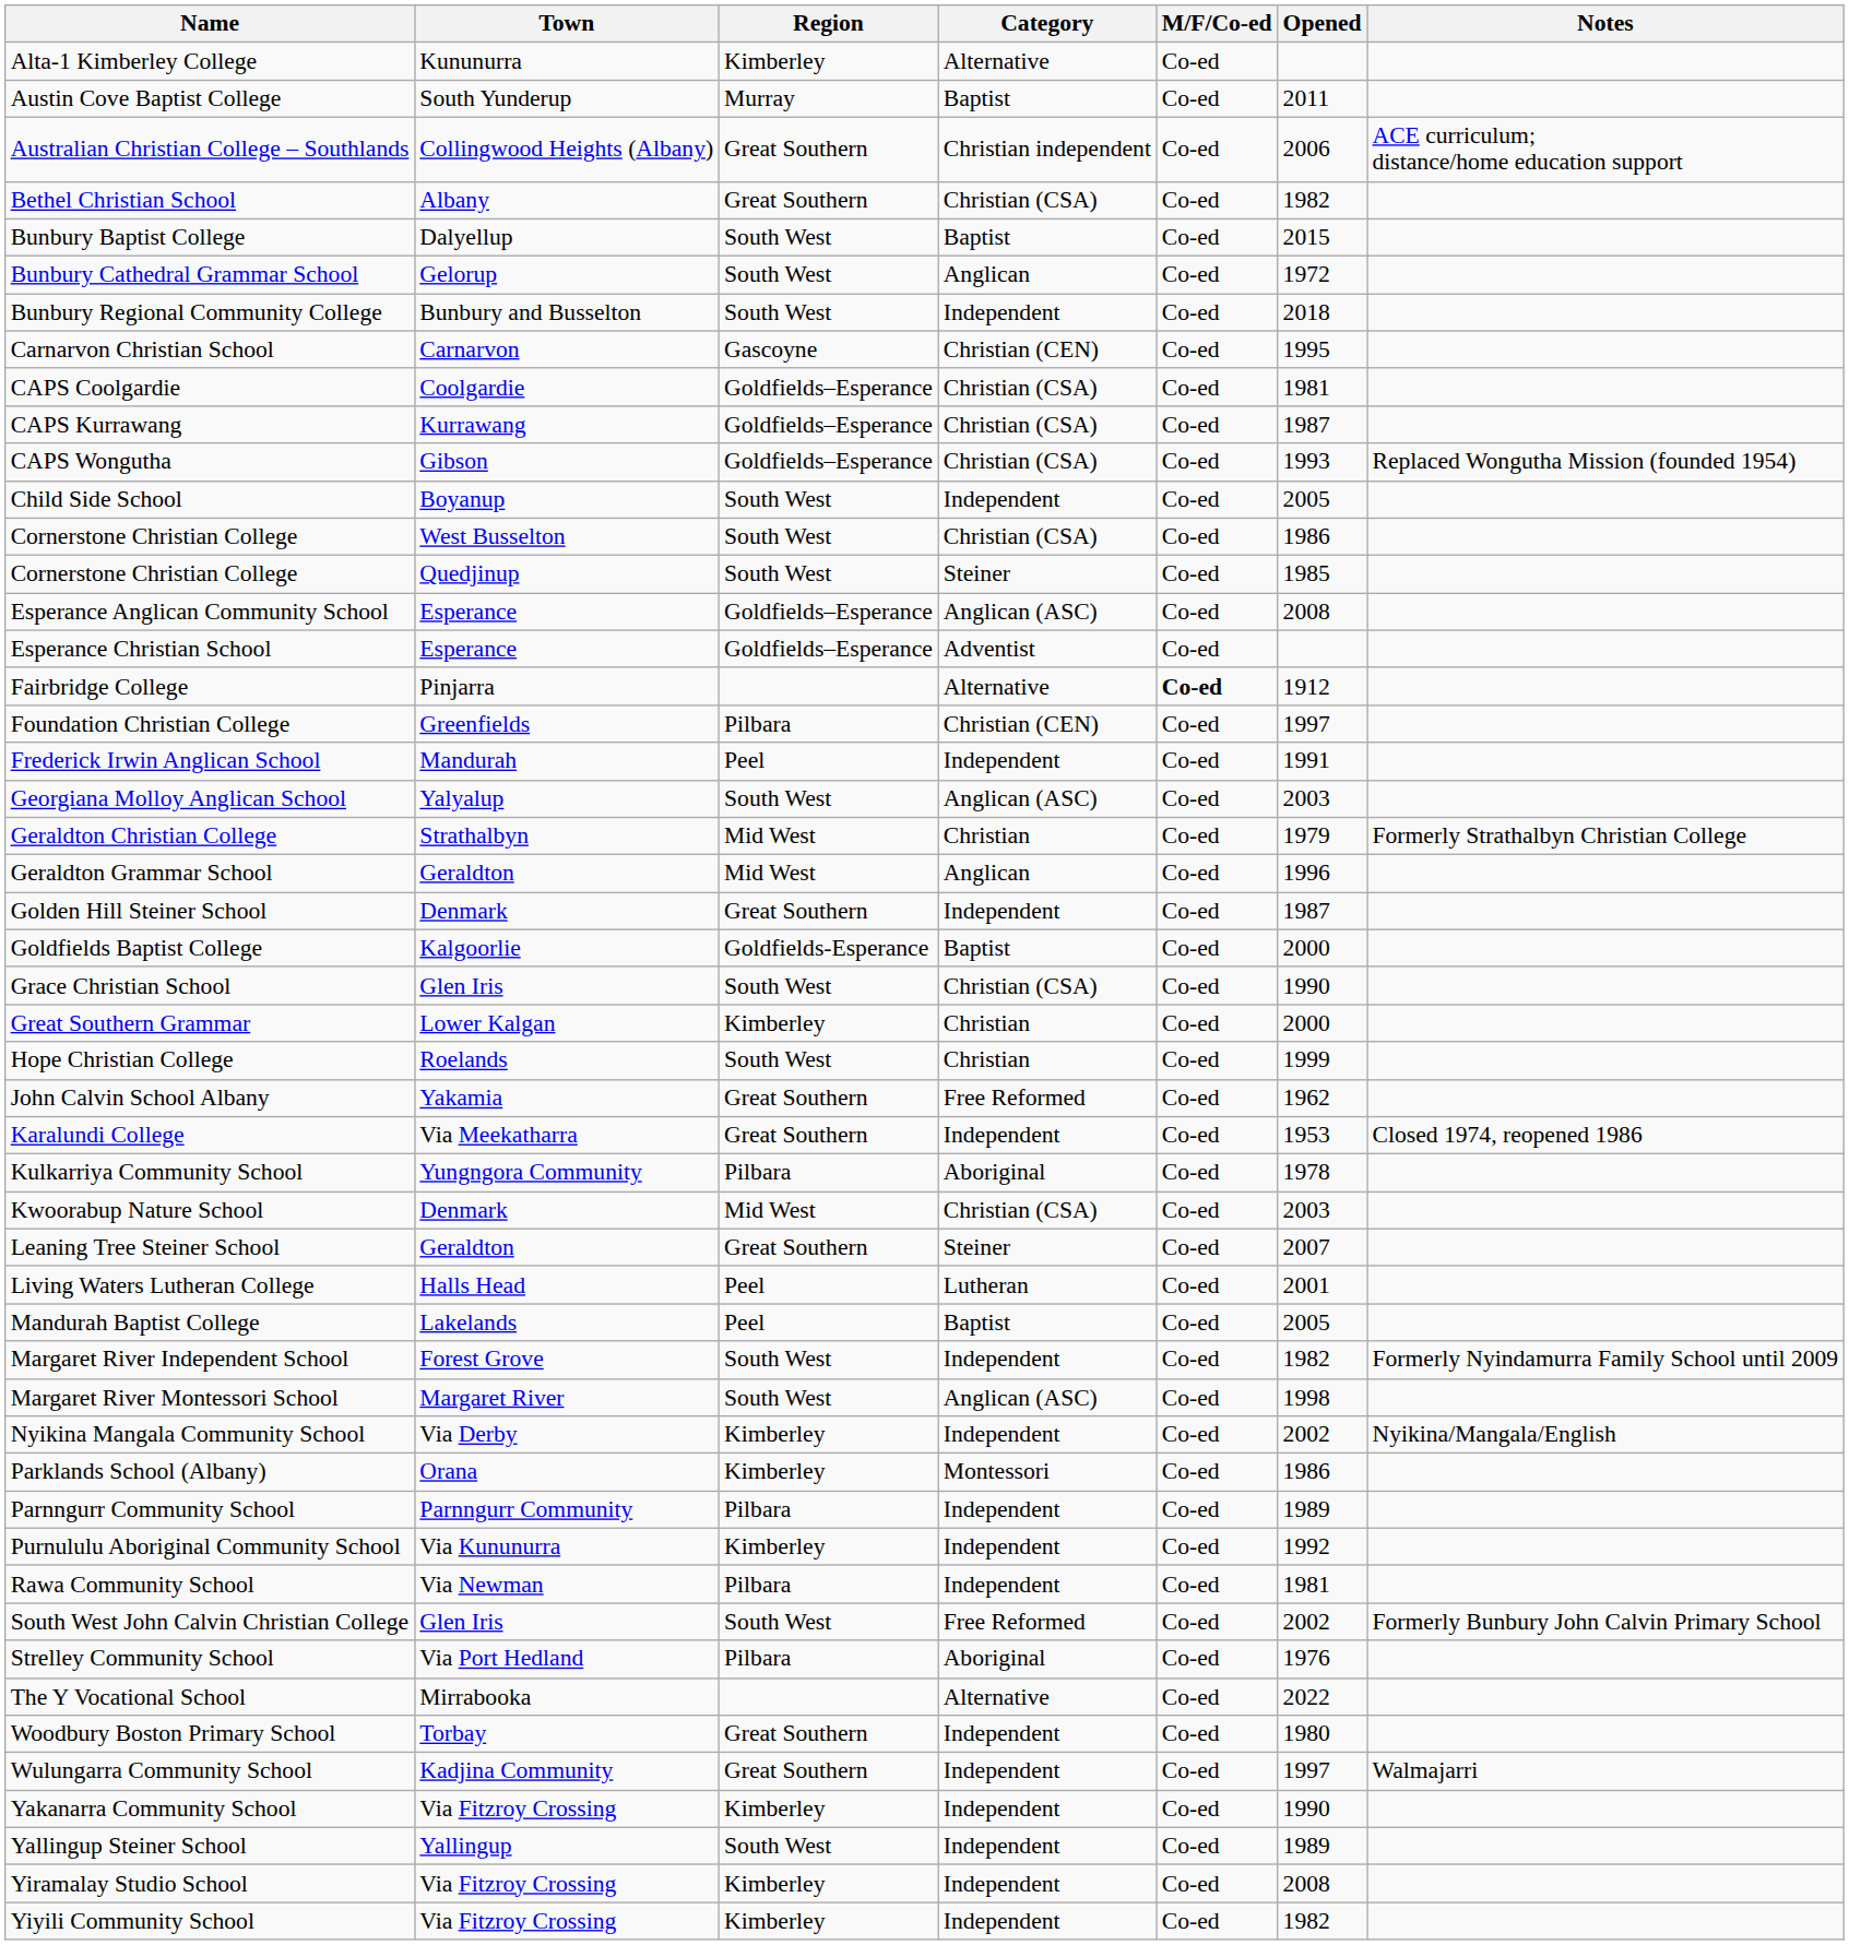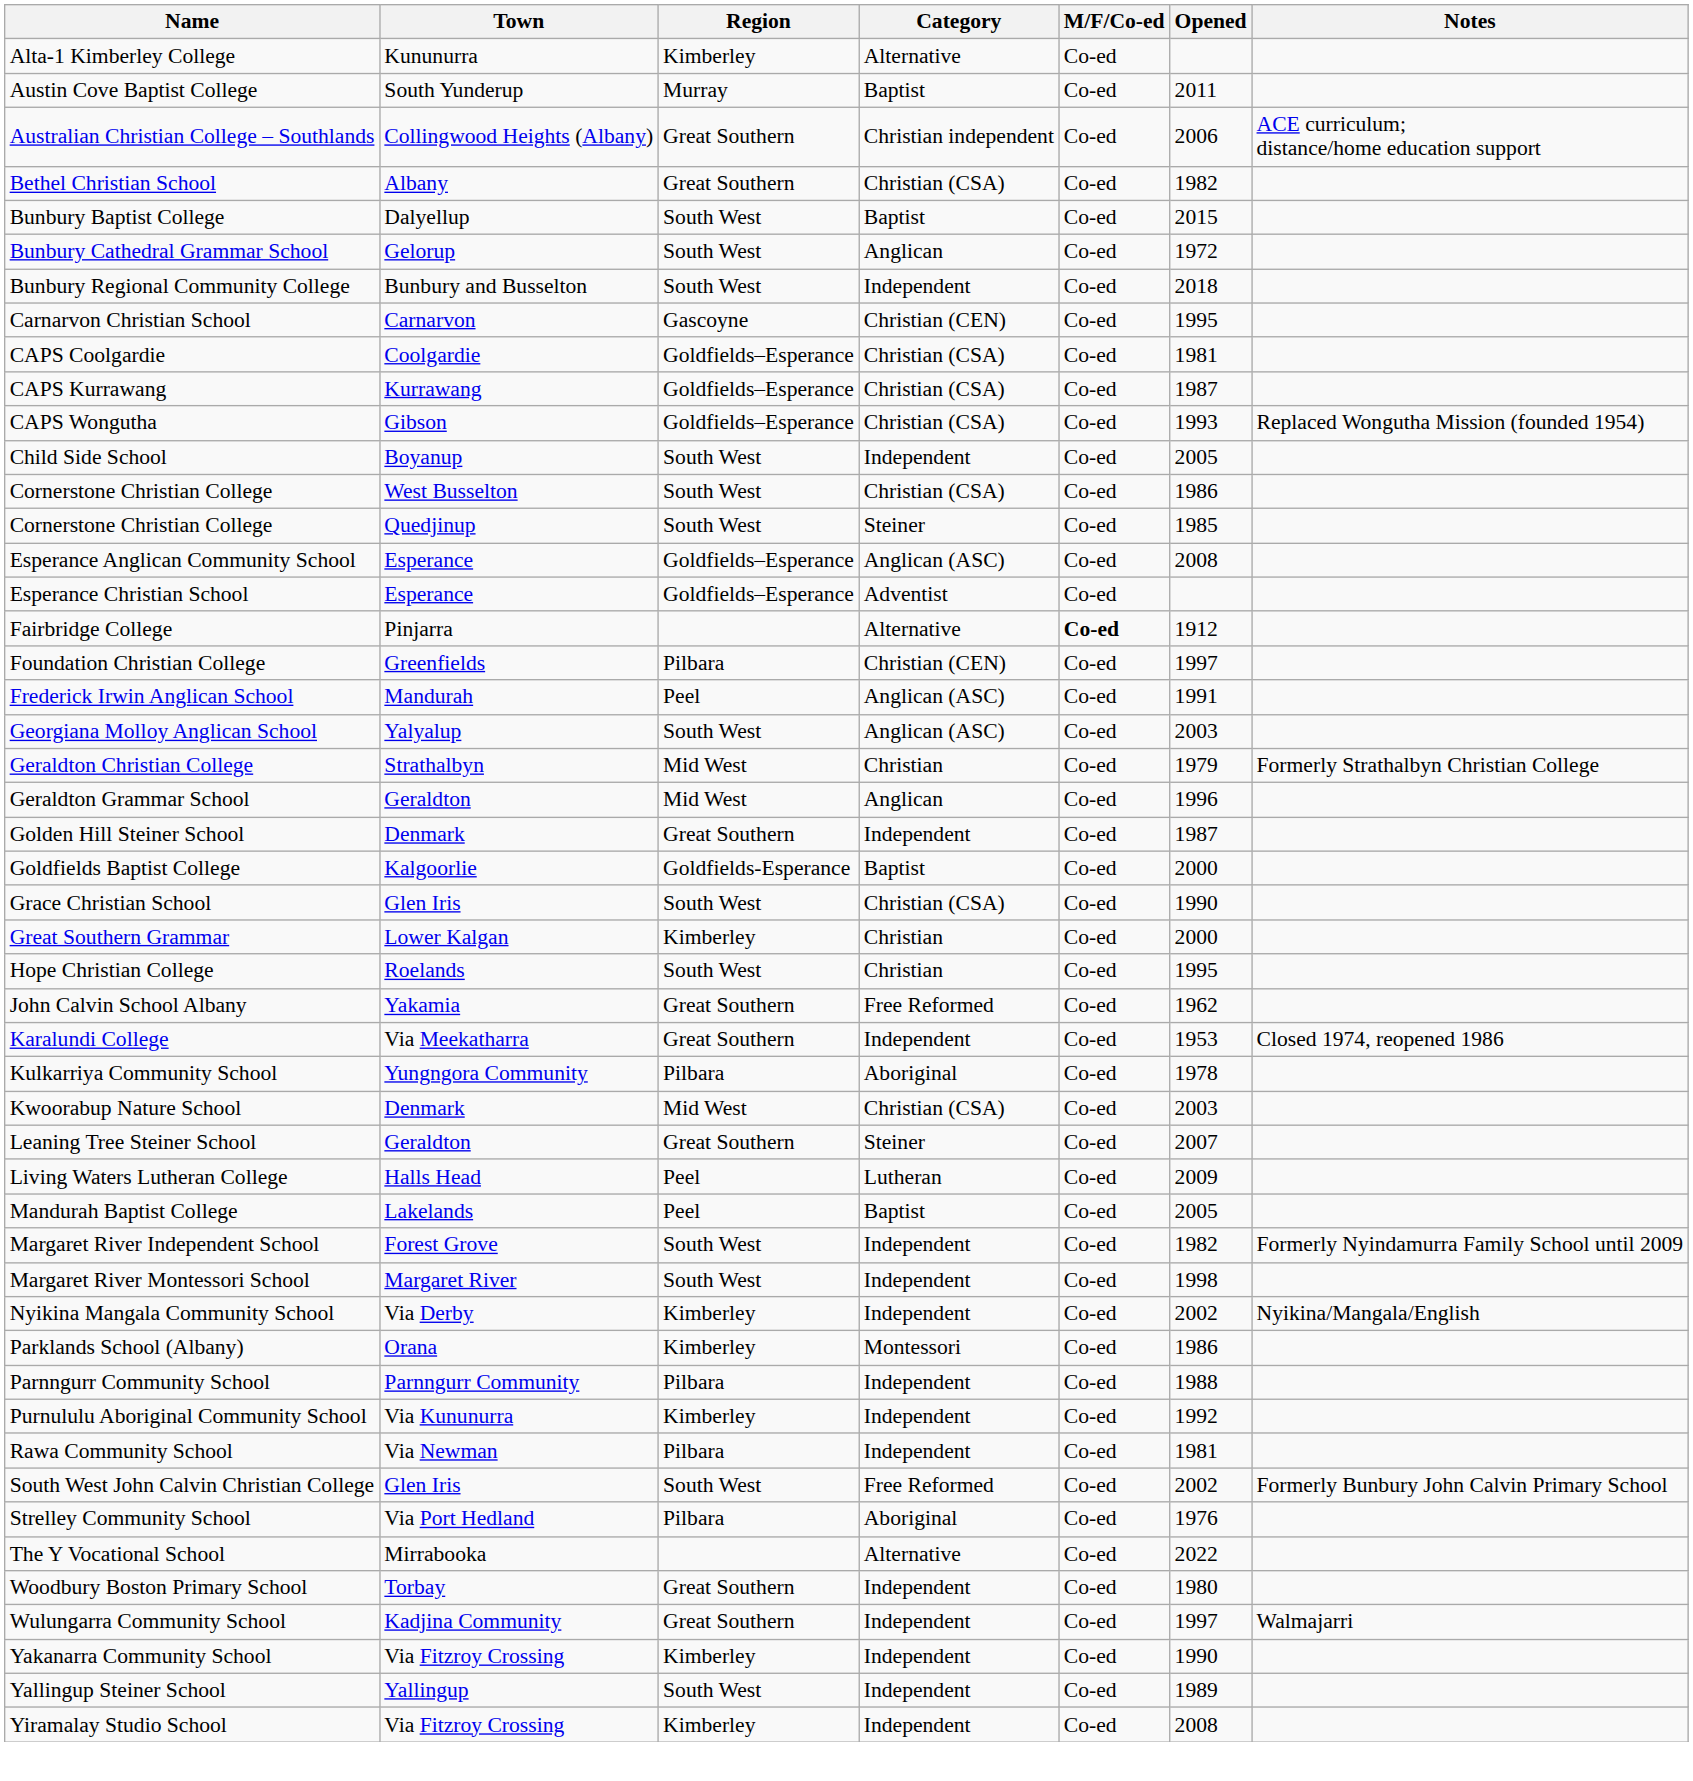 <table class="wikitable sortable" border="1">
 <tr>
 <th>Name</th>
 <th>Town</th>
 <th>Region</th>
 <th>Category</th>
 <th>M/F/Co-ed</th>
 <th>Opened</th>
 <th>Notes</th>
 </tr>
 <tr>
 <td>Alta-1 Kimberley College</td>
 <td>Kununurra</td>
 <td>Kimberley</td>
 <td>Alternative</td>
 <td>Co-ed</td>
 <td></td>
 <td></td>
 </tr>
 <tr>
 <td>Austin Cove Baptist College</td>
 <td>South Yunderup</td>
 <td>Murray</td>
 <td>Baptist</td>
 <td>Co-ed</td>
 <td>2011</td>
 <td></td>
 </tr>
 <tr>
 <td><a href='#'>Australian Christian College – Southlands</a></td>
 <td><a href='#'>Collingwood Heights</a> (<a href='#'>Albany</a>)</td>
 <td>Great Southern</td>
 <td>Christian independent</td>
 <td>Co-ed</td>
 <td>2006</td>
 <td><a href='#'>ACE</a> curriculum;<br>distance/home education support</td>
 </tr>
 <tr>
 <td><a href='#'>Bethel Christian School</a></td>
 <td><a href='#'>Albany</a></td>
 <td>Great Southern</td>
 <td>Christian (CSA)</td>
 <td>Co-ed</td>
 <td>1982</td>
 <td></td>
 </tr>
 <tr>
 <td>Bunbury Baptist College</td>
 <td>Dalyellup</td>
 <td>South West</td>
 <td>Baptist</td>
 <td>Co-ed</td>
 <td>2015</td>
 <td></td>
 </tr>
 <tr>
 <td><a href='#'>Bunbury Cathedral Grammar School</a></td>
 <td><a href='#'>Gelorup</a></td>
 <td>South West</td>
 <td>Anglican</td>
 <td>Co-ed</td>
 <td>1972</td>
 <td></td>
 </tr>
 <tr>
 <td>Bunbury Regional Community College</td>
 <td>Bunbury and Busselton</td>
 <td>South West</td>
 <td>Independent</td>
 <td>Co-ed</td>
 <td>2018</td>
 <td></td>
 </tr>
 <tr>
 <td>Carnarvon Christian School</td>
 <td><a href='#'>Carnarvon</a></td>
 <td>Gascoyne</td>
 <td>Christian (CEN)</td>
 <td>Co-ed</td>
 <td>1995</td>
 <td></td>
 </tr>
 <tr>
 <td>CAPS Coolgardie</td>
 <td><a href='#'>Coolgardie</a></td>
 <td>Goldfields–Esperance</td>
 <td>Christian (CSA)</td>
 <td>Co-ed</td>
 <td>1981</td>
 <td></td>
 </tr>
 <tr>
 <td>CAPS Kurrawang</td>
 <td><a href='#'>Kurrawang</a></td>
 <td>Goldfields–Esperance</td>
 <td>Christian (CSA)</td>
 <td>Co-ed</td>
 <td>1987</td>
 <td></td>
 </tr>
 <tr>
 <td>CAPS Wongutha</td>
 <td><a href='#'>Gibson</a></td>
 <td>Goldfields–Esperance</td>
 <td>Christian (CSA)</td>
 <td>Co-ed</td>
 <td>1993</td>
 <td>Replaced Wongutha Mission (founded 1954)</td>
 </tr>
 <tr>
 <td>Child Side School</td>
 <td><a href='#'>Boyanup</a></td>
 <td>South West</td>
 <td>Independent</td>
 <td>Co-ed</td>
 <td>2005</td>
 <td></td>
 </tr>
 <tr>
 <td>Cornerstone Christian College</td>
 <td><a href='#'>West Busselton</a></td>
 <td>South West</td>
 <td>Christian (CSA)</td>
 <td>Co-ed</td>
 <td>1986</td>
 <td></td>
 </tr>
 <tr>
 <td>Cornerstone Christian College</td>
 <td><a href='#'>Quedjinup</a></td>
 <td>South West</td>
 <td>Steiner</td>
 <td>Co-ed</td>
 <td>1985</td>
 <td></td>
 </tr>
 <tr>
 <td>Esperance Anglican Community School</td>
 <td><a href='#'>Esperance</a></td>
 <td>Goldfields–Esperance</td>
 <td>Anglican (ASC)</td>
 <td>Co-ed</td>
 <td>2008</td>
 <td></td>
 </tr>
 <tr>
 <td>Esperance Christian School</td>
 <td><a href='#'>Esperance</a></td>
 <td>Goldfields–Esperance</td>
 <td>Adventist</td>
 <td>Co-ed</td>
 <td></td>
 <td></td>
 </tr>
 <tr>
 <td>Fairbridge College</td>
 <td>Pinjarra</td>
 <td></td>
 <td>Alternative</td>
 <td><strong>Co-ed</strong></td>
 <td>1912</td>
 <td></td>
 </tr>
 <tr>
 <td>Foundation Christian College</td>
 <td><a href='#'>Greenfields</a></td>
 <td>Pilbara</td>
 <td>Christian (CEN)</td>
 <td>Co-ed</td>
 <td>1997</td>
 <td></td>
 </tr>
 <tr>
 <td><a href='#'>Frederick Irwin Anglican School</a></td>
 <td><a href='#'>Mandurah</a></td>
 <td>Peel</td>
-<td>Independent</td>
+<td>Anglican (ASC)</td>
 <td>Co-ed</td>
 <td>1991</td>
 <td></td>
 </tr>
 <tr>
 <td><a href='#'>Georgiana Molloy Anglican School</a></td>
 <td><a href='#'>Yalyalup</a></td>
 <td>South West</td>
 <td>Anglican (ASC)</td>
 <td>Co-ed</td>
 <td>2003</td>
 <td></td>
 </tr>
 <tr>
 <td><a href='#'>Geraldton Christian College</a></td>
 <td><a href='#'>Strathalbyn</a></td>
 <td>Mid West</td>
 <td>Christian</td>
 <td>Co-ed</td>
 <td>1979</td>
 <td>Formerly Strathalbyn Christian College</td>
 </tr>
 <tr>
 <td>Geraldton Grammar School</td>
 <td><a href='#'>Geraldton</a></td>
 <td>Mid West</td>
 <td>Anglican</td>
 <td>Co-ed</td>
 <td>1996</td>
 <td></td>
 </tr>
 <tr>
 <td>Golden Hill Steiner School</td>
 <td><a href='#'>Denmark</a></td>
 <td>Great Southern</td>
 <td>Independent</td>
 <td>Co-ed</td>
 <td>1987</td>
 <td></td>
 </tr>
 <tr>
 <td>Goldfields Baptist College</td>
 <td><a href='#'>Kalgoorlie</a></td>
 <td>Goldfields-Esperance</td>
 <td>Baptist</td>
 <td>Co-ed</td>
 <td>2000</td>
 <td></td>
 </tr>
 <tr>
 <td>Grace Christian School</td>
 <td><a href='#'>Glen Iris</a></td>
 <td>South West</td>
 <td>Christian (CSA)</td>
 <td>Co-ed</td>
 <td>1990</td>
 <td></td>
 </tr>
 <tr>
 <td><a href='#'>Great Southern Grammar</a></td>
 <td><a href='#'>Lower Kalgan</a></td>
 <td>Kimberley</td>
 <td>Christian</td>
 <td>Co-ed</td>
 <td>2000</td>
 <td></td>
 </tr>
 <tr>
 <td>Hope Christian College</td>
 <td><a href='#'>Roelands</a></td>
 <td>South West</td>
 <td>Christian</td>
 <td>Co-ed</td>
-<td>1999</td>
+<td>1995</td>
 <td></td>
 </tr>
 <tr>
 <td>John Calvin School Albany</td>
 <td><a href='#'>Yakamia</a></td>
 <td>Great Southern</td>
 <td>Free Reformed</td>
 <td>Co-ed</td>
 <td>1962</td>
 <td></td>
 </tr>
 <tr>
 <td><a href='#'>Karalundi College</a></td>
 <td>Via <a href='#'>Meekatharra</a></td>
 <td>Great Southern</td>
 <td>Independent</td>
 <td>Co-ed</td>
 <td>1953</td>
 <td>Closed 1974, reopened 1986</td>
 </tr>
 <tr>
 <td>Kulkarriya Community School</td>
 <td><a href='#'>Yungngora Community</a></td>
 <td>Pilbara</td>
 <td>Aboriginal</td>
 <td>Co-ed</td>
 <td>1978</td>
 <td></td>
 </tr>
 <tr>
 <td>Kwoorabup Nature School</td>
 <td><a href='#'>Denmark</a></td>
 <td>Mid West</td>
 <td>Christian (CSA)</td>
 <td>Co-ed</td>
 <td>2003</td>
 <td></td>
 </tr>
 <tr>
 <td>Leaning Tree Steiner School</td>
 <td><a href='#'>Geraldton</a></td>
 <td>Great Southern</td>
 <td>Steiner</td>
 <td>Co-ed</td>
 <td>2007</td>
 <td></td>
 </tr>
 <tr>
 <td>Living Waters Lutheran College</td>
 <td><a href='#'>Halls Head</a></td>
 <td>Peel</td>
 <td>Lutheran</td>
 <td>Co-ed</td>
-<td>2001</td>
+<td>2009</td>
 <td></td>
 </tr>
 <tr>
 <td>Mandurah Baptist College</td>
 <td><a href='#'>Lakelands</a></td>
 <td>Peel</td>
 <td>Baptist</td>
 <td>Co-ed</td>
 <td>2005</td>
 <td></td>
 </tr>
 <tr>
 <td>Margaret River Independent School</td>
 <td><a href='#'>Forest Grove</a></td>
 <td>South West</td>
 <td>Independent</td>
 <td>Co-ed</td>
 <td>1982</td>
 <td>Formerly Nyindamurra Family School until 2009</td>
 </tr>
 <tr>
 <td>Margaret River Montessori School</td>
 <td><a href='#'>Margaret River</a></td>
 <td>South West</td>
-<td>Anglican (ASC)</td>
+<td>Independent</td>
 <td>Co-ed</td>
 <td>1998</td>
 <td></td>
 </tr>
 <tr>
 <td>Nyikina Mangala Community School</td>
 <td>Via <a href='#'>Derby</a></td>
 <td>Kimberley</td>
 <td>Independent</td>
 <td>Co-ed</td>
 <td>2002</td>
 <td>Nyikina/Mangala/English</td>
 </tr>
 <tr>
 <td>Parklands School (Albany)</td>
 <td><a href='#'>Orana</a></td>
 <td>Kimberley</td>
 <td>Montessori</td>
 <td>Co-ed</td>
 <td>1986</td>
 <td></td>
 </tr>
 <tr>
 <td>Parnngurr Community School</td>
 <td><a href='#'>Parnngurr Community</a></td>
 <td>Pilbara</td>
 <td>Independent</td>
 <td>Co-ed</td>
-<td>1989</td>
+<td>1988</td>
 <td></td>
 </tr>
 <tr>
 <td>Purnululu Aboriginal Community School</td>
 <td>Via <a href='#'>Kununurra</a></td>
 <td>Kimberley</td>
 <td>Independent</td>
 <td>Co-ed</td>
 <td>1992</td>
 <td></td>
 </tr>
 <tr>
 <td>Rawa Community School</td>
 <td>Via <a href='#'>Newman</a></td>
 <td>Pilbara</td>
 <td>Independent</td>
 <td>Co-ed</td>
 <td>1981</td>
 <td></td>
 </tr>
 <tr>
 <td>South West John Calvin Christian College</td>
 <td><a href='#'>Glen Iris</a></td>
 <td>South West</td>
 <td>Free Reformed</td>
 <td>Co-ed</td>
 <td>2002</td>
 <td>Formerly Bunbury John Calvin Primary School</td>
 </tr>
 <tr>
 <td>Strelley Community School</td>
 <td>Via <a href='#'>Port Hedland</a></td>
 <td>Pilbara</td>
 <td>Aboriginal</td>
 <td>Co-ed</td>
 <td>1976</td>
 <td></td>
 </tr>
 <tr>
 <td>The Y Vocational School</td>
 <td>Mirrabooka</td>
 <td></td>
 <td>Alternative</td>
 <td>Co-ed</td>
 <td>2022</td>
 <td></td>
 </tr>
 <tr>
 <td>Woodbury Boston Primary School</td>
 <td><a href='#'>Torbay</a></td>
 <td>Great Southern</td>
 <td>Independent</td>
 <td>Co-ed</td>
 <td>1980</td>
 <td></td>
 </tr>
 <tr>
 <td>Wulungarra Community School</td>
 <td><a href='#'>Kadjina Community</a></td>
 <td>Great Southern</td>
 <td>Independent</td>
 <td>Co-ed</td>
 <td>1997</td>
 <td>Walmajarri</td>
 </tr>
 <tr>
 <td>Yakanarra Community School</td>
 <td>Via <a href='#'>Fitzroy Crossing</a></td>
 <td>Kimberley</td>
 <td>Independent</td>
 <td>Co-ed</td>
 <td>1990</td>
 <td></td>
 </tr>
 <tr>
 <td>Yallingup Steiner School</td>
 <td><a href='#'>Yallingup</a></td>
 <td>South West</td>
 <td>Independent</td>
 <td>Co-ed</td>
 <td>1989</td>
 <td></td>
 </tr>
 <tr>
 <td>Yiramalay Studio School</td>
 <td>Via <a href='#'>Fitzroy Crossing</a></td>
 <td>Kimberley</td>
 <td>Independent</td>
 <td>Co-ed</td>
 <td>2008</td>
 <td></td>
 </tr>
-<tr>
-<td>Yiyili Community School</td>
-<td>Via <a href='#'>Fitzroy Crossing</a></td>
-<td>Kimberley</td>
-<td>Independent</td>
-<td>Co-ed</td>
-<td>1982</td>
-<td></td>
-</tr>
 </table>
